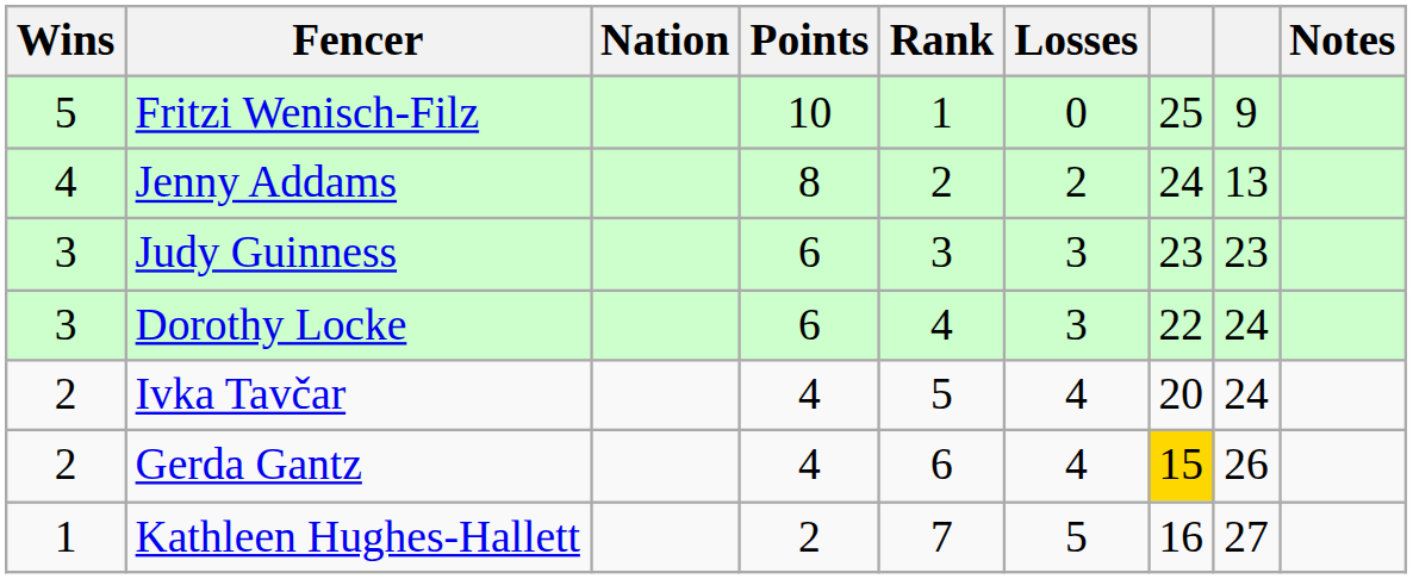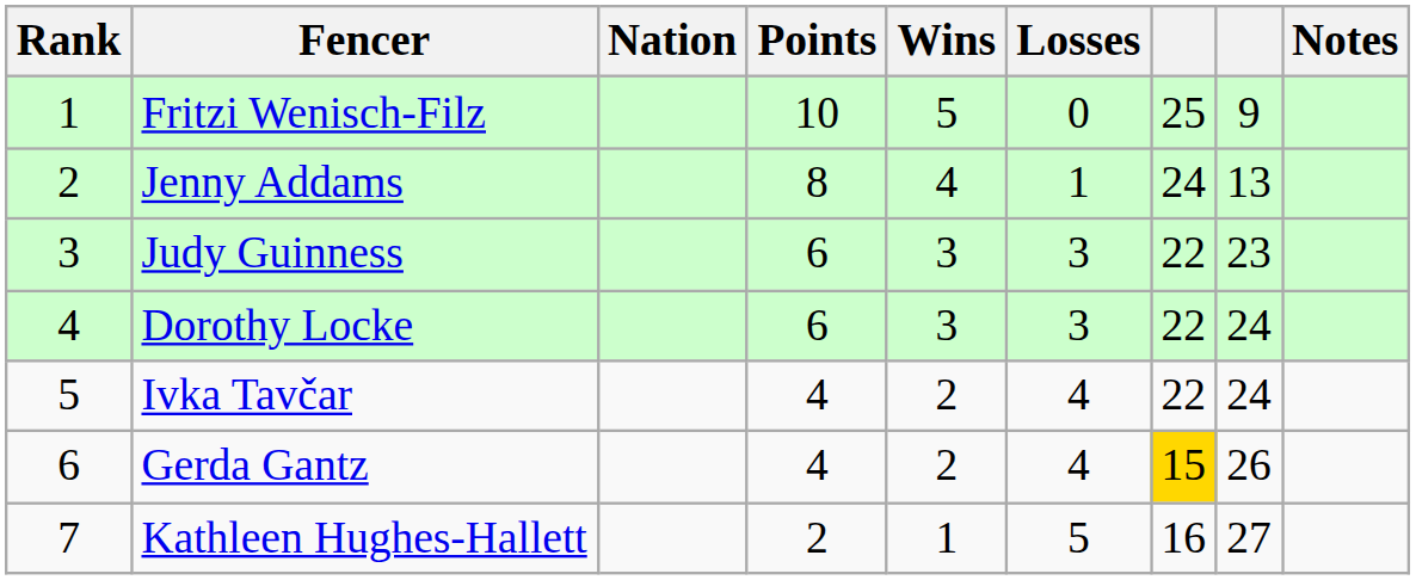 <table class="wikitable sortable" style="text-align: center;">
 <tr>
-<th>Wins</th>
+<th>Rank</th>
 <th>Fencer</th>
 <th>Nation</th>
 <th>Points</th>
-<th>Rank</th>
+<th>Wins</th>
 <th>Losses</th>
 <th></th>
 <th></th>
 <th>Notes</th>
 </tr>
 <tr style="background:#cfc;">
-<td>5</td>
+<td>1</td>
 <td align=left><a href='#'>Fritzi Wenisch-Filz</a></td>
 <td align=left></td>
 <td>10</td>
-<td>1</td>
+<td>5</td>
 <td>0</td>
 <td>25</td>
 <td>9</td>
 <td></td>
 </tr>
 <tr style="background:#cfc;">
-<td>4</td>
+<td>2</td>
 <td align=left><a href='#'>Jenny Addams</a></td>
 <td align=left></td>
 <td>8</td>
-<td>2</td>
-<td>2</td>
+<td>4</td>
+<td>1</td>
 <td>24</td>
 <td>13</td>
 <td></td>
 </tr>
 <tr style="background:#cfc;">
 <td>3</td>
 <td align=left><a href='#'>Judy Guinness</a></td>
 <td align=left></td>
 <td>6</td>
 <td>3</td>
 <td>3</td>
-<td>23</td>
+<td>22</td>
 <td>23</td>
 <td></td>
 </tr>
 <tr style="background:#cfc;">
-<td>3</td>
+<td>4</td>
 <td align=left><a href='#'>Dorothy Locke</a></td>
 <td align=left></td>
 <td>6</td>
-<td>4</td>
+<td>3</td>
 <td>3</td>
 <td>22</td>
 <td>24</td>
 <td></td>
 </tr>
 <tr>
-<td>2</td>
+<td>5</td>
 <td align=left><a href='#'>Ivka Tavčar</a></td>
 <td align=left></td>
 <td>4</td>
-<td>5</td>
+<td>2</td>
 <td>4</td>
-<td>20</td>
+<td>22</td>
 <td>24</td>
 <td></td>
 </tr>
 <tr>
-<td>2</td>
+<td>6</td>
 <td align=left><a href='#'>Gerda Gantz</a></td>
 <td align=left></td>
 <td>4</td>
-<td>6</td>
+<td>2</td>
 <td>4</td>
 <td style="background: gold;">15</td>
 <td>26</td>
 <td></td>
 </tr>
 <tr>
-<td>1</td>
+<td>7</td>
 <td align=left><a href='#'>Kathleen Hughes-Hallett</a></td>
 <td align=left></td>
 <td>2</td>
-<td>7</td>
+<td>1</td>
 <td>5</td>
 <td>16</td>
 <td>27</td>
 <td></td>
 </tr>
 </table>
